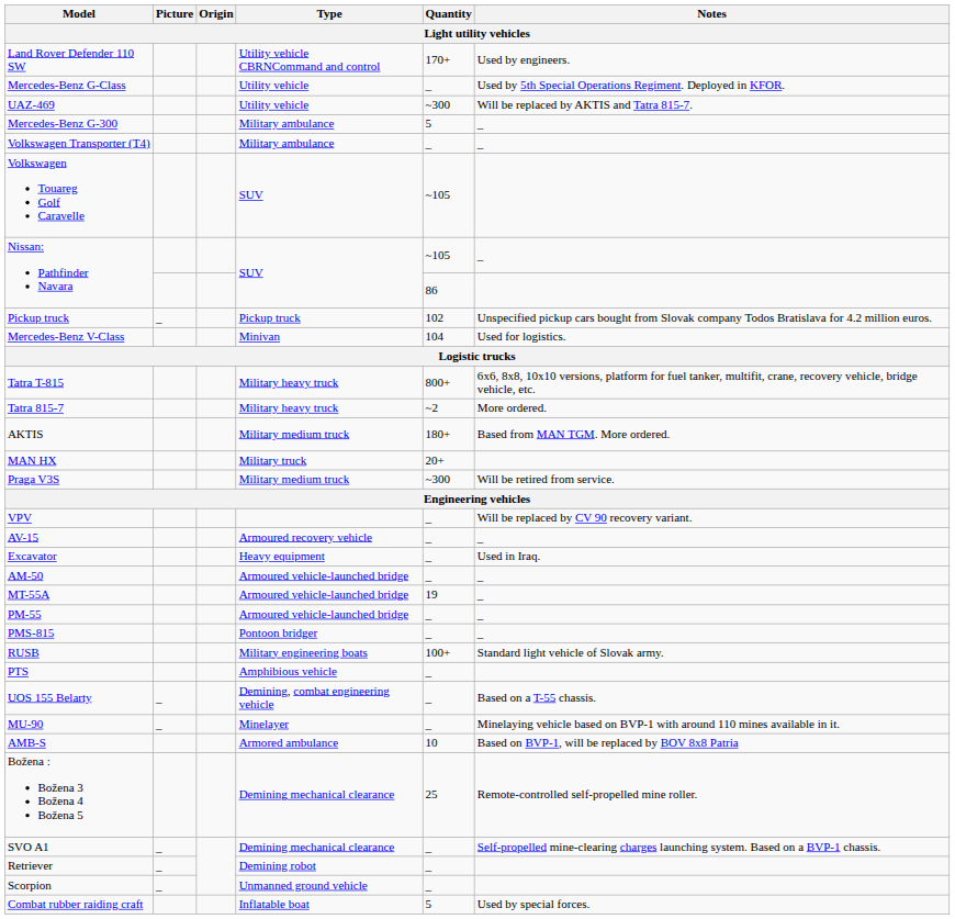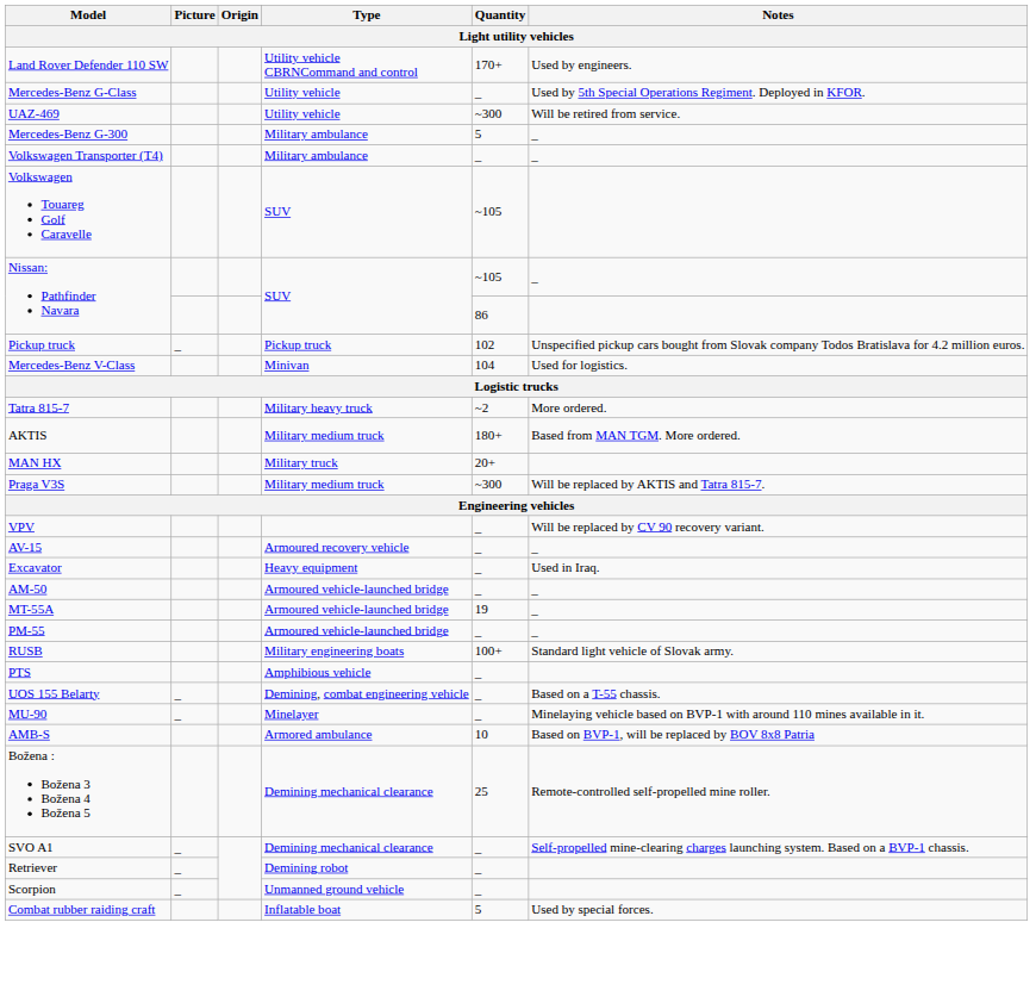 <table class="wikitable">
 <tr>
 <th>Model</th>
 <th>Picture</th>
 <th>Origin</th>
 <th>Type</th>
 <th>Quantity</th>
 <th>Notes</th>
 </tr>
 <tr>
 <th colspan="6">Light utility vehicles</th>
 </tr>
 <tr>
 <td><a href='#'>Land Rover Defender 110 SW</a></td>
 <td></td>
 <td><br></td>
 <td><a href='#'>Utility vehicle</a><br><a href='#'>CBRN</a><a href='#'>Command and control</a></td>
 <td>170+</td>
 <td>Used by engineers.</td>
 </tr>
 <tr>
 <td><a href='#'>Mercedes-Benz G-Class</a></td>
 <td></td>
 <td><br></td>
 <td><a href='#'>Utility vehicle</a></td>
 <td>_</td>
 <td>Used by <a href='#'>5th Special Operations Regiment</a>. Deployed in <a href='#'>KFOR</a>.</td>
 </tr>
 <tr>
 <td><a href='#'>UAZ-469</a></td>
 <td></td>
 <td></td>
 <td><a href='#'>Utility vehicle</a></td>
 <td>~300</td>
-<td>Will be replaced by AKTIS and <a href='#'>Tatra 815-7</a>.</td>
+<td>Will be retired from service.</td>
 </tr>
 <tr>
 <td><a href='#'>Mercedes-Benz G-300</a></td>
 <td></td>
 <td></td>
 <td><a href='#'>Military ambulance</a></td>
 <td>5</td>
 <td>_</td>
 </tr>
 <tr>
 <td><a href='#'>Volkswagen Transporter (T4)</a></td>
 <td></td>
 <td></td>
 <td><a href='#'>Military ambulance</a></td>
 <td>_</td>
 <td>_</td>
 </tr>
 <tr>
 <td><a href='#'>Volkswagen</a><br><ul><li><a href='#'>Touareg</a></li><li><a href='#'>Golf</a></li><li><a href='#'>Caravelle</a></li></ul></td>
 <td></td>
 <td></td>
 <td><a href='#'>SUV</a></td>
 <td>~105</td>
 <td></td>
 </tr>
 <tr>
 <td rowspan="2"><a href='#'>Nissan:</a><br><ul><li><a href='#'>Pathfinder</a></li><li><a href='#'>Navara</a></li></ul></td>
 <td></td>
 <td></td>
 <td rowspan="2"><a href='#'>SUV</a></td>
 <td>~105</td>
 <td>_</td>
 </tr>
 <tr>
 <td></td>
 <td></td>
 <td>86</td>
 <td></td>
 </tr>
 <tr>
 <td><a href='#'>Pickup truck</a></td>
 <td>_</td>
 <td></td>
 <td><a href='#'>Pickup truck</a></td>
 <td>102</td>
 <td>Unspecified pickup cars bought from Slovak company Todos Bratislava for 4.2 million euros.</td>
 </tr>
 <tr>
 <td><a href='#'>Mercedes-Benz V-Class</a></td>
 <td></td>
 <td></td>
 <td><a href='#'>Minivan</a></td>
 <td>104</td>
 <td>Used for logistics.</td>
 </tr>
 <tr>
 <th colspan="6">Logistic trucks</th>
 </tr>
 <tr>
-<td><a href='#'>Tatra T-815</a></td>
-<td></td>
-<td></td>
-<td><a href='#'>Military heavy truck</a></td>
-<td>800+</td>
-<td>6x6, 8x8, 10x10 versions, platform for fuel tanker, multifit, crane, recovery vehicle, bridge vehicle, etc.</td>
-</tr>
-<tr>
 <td><a href='#'>Tatra 815-7</a></td>
 <td></td>
 <td></td>
 <td><a href='#'>Military heavy truck</a></td>
 <td>~2</td>
 <td>More ordered.</td>
 </tr>
 <tr>
 <td>AKTIS</td>
 <td></td>
 <td> <br> <br></td>
 <td><a href='#'>Military medium truck</a></td>
 <td>180+</td>
 <td>Based from <a href='#'>MAN TGM</a>. More ordered.</td>
 </tr>
 <tr>
 <td><a href='#'>MAN HX</a></td>
 <td></td>
 <td></td>
 <td><a href='#'>Military truck</a></td>
 <td>20+</td>
 <td></td>
 </tr>
 <tr>
 <td><a href='#'>Praga V3S</a></td>
 <td></td>
 <td></td>
 <td><a href='#'>Military medium truck</a></td>
 <td>~300</td>
-<td>Will be retired from service.</td>
+<td>Will be replaced by AKTIS and <a href='#'>Tatra 815-7</a>.</td>
 </tr>
 <tr>
 <th colspan="6">Engineering vehicles</th>
 </tr>
 <tr>
 <td><a href='#'>VPV</a></td>
 <td></td>
 <td></td>
 <td></td>
 <td>_</td>
 <td>Will be replaced by <a href='#'>CV 90</a> recovery variant.</td>
 </tr>
 <tr>
 <td><a href='#'>AV-15</a></td>
 <td></td>
 <td></td>
 <td><a href='#'>Armoured recovery vehicle</a></td>
 <td>_</td>
 <td>_</td>
 </tr>
 <tr>
 <td><a href='#'>Excavator</a></td>
 <td></td>
 <td></td>
 <td><a href='#'>Heavy equipment</a></td>
 <td>_</td>
 <td>Used in Iraq.</td>
 </tr>
 <tr>
 <td><a href='#'>AM-50</a></td>
 <td></td>
 <td></td>
 <td><a href='#'>Armoured vehicle-launched bridge</a></td>
 <td>_</td>
 <td>_</td>
 </tr>
 <tr>
 <td><a href='#'>MT-55A</a></td>
 <td></td>
 <td><br></td>
 <td><a href='#'>Armoured vehicle-launched bridge</a></td>
 <td>19</td>
 <td>_</td>
 </tr>
 <tr>
 <td><a href='#'>PM-55</a></td>
 <td></td>
 <td></td>
 <td><a href='#'>Armoured vehicle-launched bridge</a></td>
-<td>_</td>
-<td>_</td>
-</tr>
-<tr>
-<td><a href='#'>PMS-815</a></td>
-<td></td>
-<td></td>
-<td><a href='#'>Pontoon bridger</a></td>
 <td>_</td>
 <td>_</td>
 </tr>
 <tr>
 <td><a href='#'>RUSB</a></td>
 <td></td>
 <td></td>
 <td><a href='#'>Military engineering boats</a></td>
 <td>100+</td>
 <td>Standard light vehicle of Slovak army.</td>
 </tr>
 <tr>
 <td><a href='#'>PTS</a></td>
 <td></td>
 <td></td>
 <td><a href='#'>Amphibious vehicle</a></td>
 <td>_</td>
 <td></td>
 </tr>
 <tr>
 <td><a href='#'>UOS 155 Belarty</a></td>
 <td>_</td>
 <td></td>
 <td><a href='#'>Demining</a>, <a href='#'>combat engineering vehicle</a></td>
 <td>_</td>
 <td>Based on a <a href='#'>T-55</a> chassis.</td>
 </tr>
 <tr>
 <td><a href='#'>MU-90</a></td>
 <td>_</td>
 <td></td>
 <td><a href='#'>Minelayer</a></td>
 <td>_</td>
 <td>Minelaying vehicle based on BVP-1 with around 110 mines available in it.</td>
 </tr>
 <tr>
 <td><a href='#'>AMB-S</a></td>
 <td></td>
 <td></td>
 <td><a href='#'>Armored ambulance</a></td>
 <td>10</td>
 <td>Based on <a href='#'>BVP-1</a>, will be replaced by <a href='#'>BOV 8x8 Patria</a></td>
 </tr>
 <tr>
 <td>Božena :<br><ul><li>Božena 3</li><li>Božena 4</li><li>Božena 5</li></ul></td>
 <td></td>
 <td></td>
 <td><a href='#'>Demining mechanical clearance</a></td>
 <td>25</td>
 <td>Remote-controlled self-propelled mine roller.</td>
 </tr>
 <tr>
 <td>SVO A1</td>
 <td>_</td>
 <td rowspan="3"></td>
 <td><a href='#'>Demining mechanical clearance</a></td>
 <td>_</td>
 <td><a href='#'>Self-propelled</a> mine-clearing <a href='#'>charges</a> launching system. Based on a <a href='#'>BVP-1</a> chassis.</td>
 </tr>
 <tr>
 <td>Retriever</td>
 <td>_</td>
 <td><a href='#'>Demining robot</a></td>
 <td>_</td>
 <td></td>
 </tr>
 <tr>
 <td>Scorpion</td>
 <td>_</td>
 <td><a href='#'>Unmanned ground vehicle</a></td>
 <td>_</td>
 <td></td>
 </tr>
 <tr>
 <td><a href='#'>Combat rubber raiding craft</a></td>
 <td></td>
 <td></td>
 <td><a href='#'>Inflatable boat</a></td>
 <td>5</td>
 <td>Used by special forces.</td>
 </tr>
 </table>
